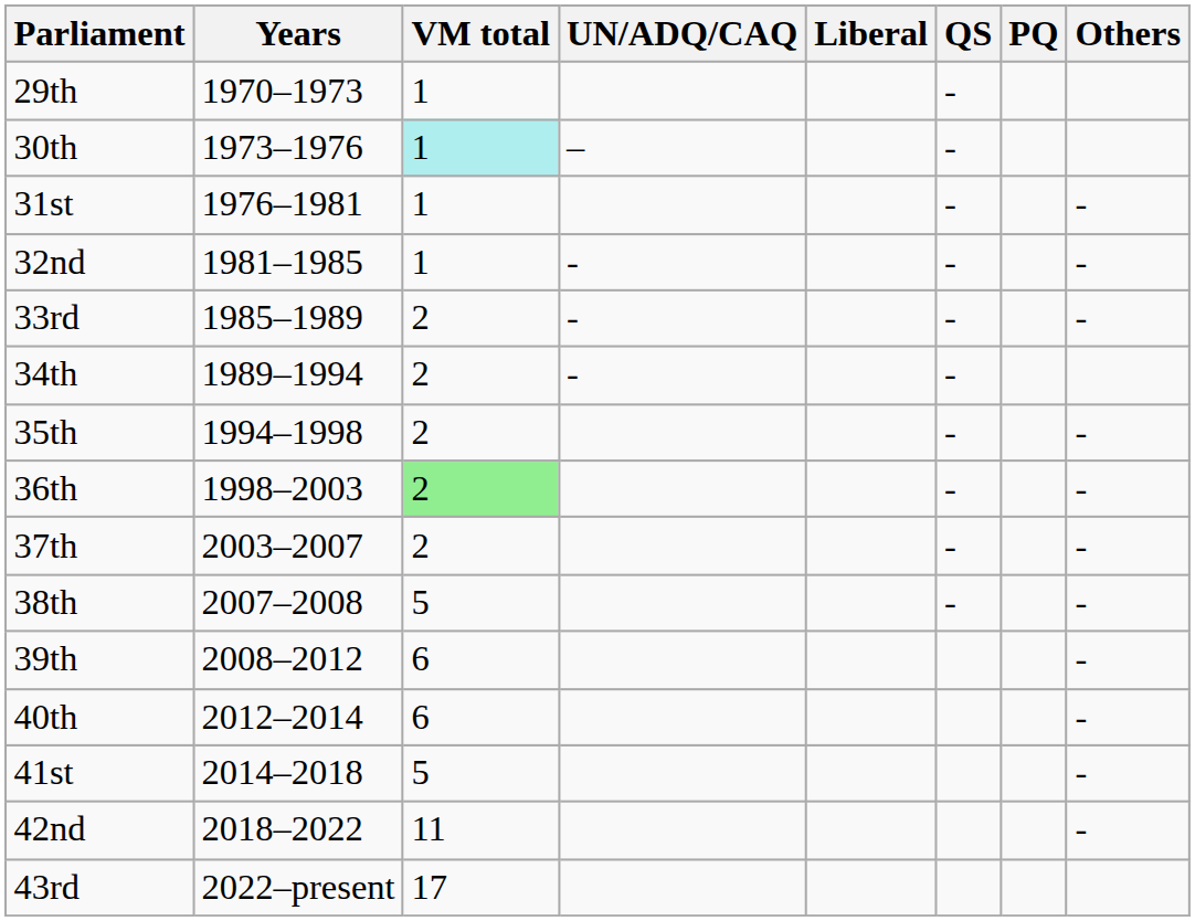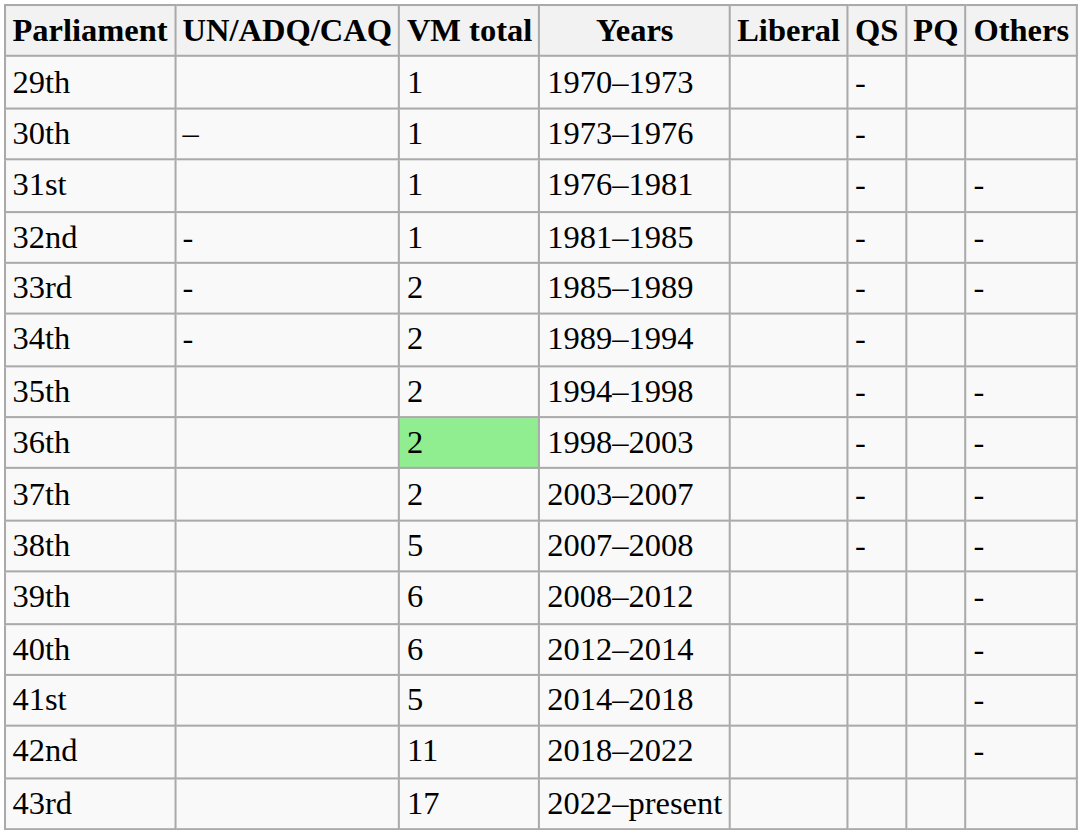 <table class="wikitable sortable">
 <tr>
 <th data-sort-type="number">Parliament</th>
+<th>UN/ADQ/CAQ</th>
+<th>VM total</th>
 <th>Years</th>
-<th>VM total</th>
-<th>UN/ADQ/CAQ</th>
 <th>Liberal</th>
 <th>QS</th>
 <th>PQ</th>
 <th>Others</th>
 </tr>
 <tr>
 <td>29th</td>
+<td></td>
+<td>1</td>
 <td>1970–1973</td>
-<td>1</td>
-<td></td>
 <td></td>
 <td>-</td>
 <td></td>
 <td></td>
 </tr>
 <tr>
 <td>30th</td>
+<td>–</td>
+<td>1</td>
 <td>1973–1976</td>
-<td style="background: paleturquoise;">1</td>
-<td>–</td>
 <td></td>
 <td>-</td>
 <td></td>
 <td></td>
 </tr>
 <tr>
 <td>31st</td>
+<td></td>
+<td>1</td>
 <td>1976–1981</td>
-<td>1</td>
-<td></td>
 <td></td>
 <td>-</td>
 <td></td>
 <td>-</td>
 </tr>
 <tr>
 <td>32nd</td>
+<td>-</td>
+<td>1</td>
 <td>1981–1985</td>
-<td>1</td>
-<td>-</td>
 <td></td>
 <td>-</td>
 <td></td>
 <td>-</td>
 </tr>
 <tr>
 <td>33rd</td>
+<td>-</td>
+<td>2</td>
 <td>1985–1989</td>
-<td>2</td>
-<td>-</td>
 <td></td>
 <td>-</td>
 <td></td>
 <td>-</td>
 </tr>
 <tr>
 <td>34th</td>
+<td>-</td>
+<td>2</td>
 <td>1989–1994</td>
-<td>2</td>
-<td>-</td>
 <td></td>
 <td>-</td>
 <td></td>
 <td></td>
 </tr>
 <tr>
 <td>35th</td>
+<td></td>
+<td>2</td>
 <td>1994–1998</td>
-<td>2</td>
-<td></td>
 <td></td>
 <td>-</td>
 <td></td>
 <td>-</td>
 </tr>
 <tr>
 <td>36th</td>
+<td></td>
+<td style="background: lightgreen;">2</td>
 <td>1998–2003</td>
-<td style="background: lightgreen;">2</td>
-<td></td>
 <td></td>
 <td>-</td>
 <td></td>
 <td>-</td>
 </tr>
 <tr>
 <td>37th</td>
+<td></td>
+<td>2</td>
 <td>2003–2007</td>
-<td>2</td>
-<td></td>
 <td></td>
 <td>-</td>
 <td></td>
 <td>-</td>
 </tr>
 <tr>
 <td>38th</td>
+<td></td>
+<td>5</td>
 <td>2007–2008</td>
-<td>5</td>
-<td></td>
 <td></td>
 <td>-</td>
 <td></td>
 <td>-</td>
 </tr>
 <tr>
 <td>39th</td>
+<td></td>
+<td>6</td>
 <td>2008–2012</td>
-<td>6</td>
-<td></td>
 <td></td>
 <td></td>
 <td></td>
 <td>-</td>
 </tr>
 <tr>
 <td>40th</td>
+<td></td>
+<td>6</td>
 <td>2012–2014</td>
-<td>6</td>
-<td></td>
 <td></td>
 <td></td>
 <td></td>
 <td>-</td>
 </tr>
 <tr>
 <td>41st</td>
+<td></td>
+<td>5</td>
 <td>2014–2018</td>
-<td>5</td>
-<td></td>
 <td></td>
 <td></td>
 <td></td>
 <td>-</td>
 </tr>
 <tr>
 <td>42nd</td>
+<td></td>
+<td>11</td>
 <td>2018–2022</td>
-<td>11</td>
-<td></td>
 <td></td>
 <td></td>
 <td></td>
 <td>-</td>
 </tr>
 <tr>
 <td>43rd</td>
+<td></td>
+<td>17</td>
 <td>2022–present</td>
-<td>17</td>
-<td></td>
 <td></td>
 <td></td>
 <td></td>
 <td></td>
 </tr>
 </table>
